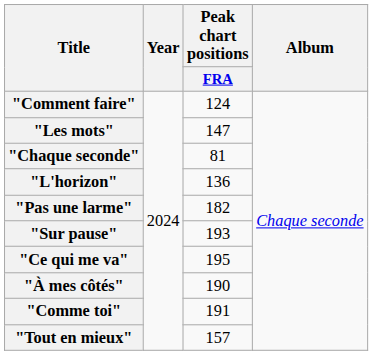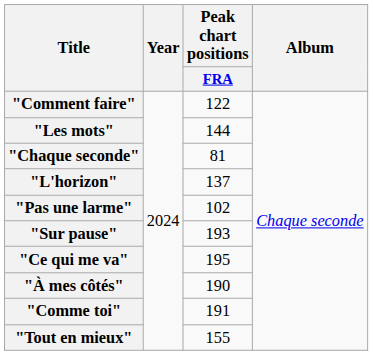 <table class="wikitable plainrowheaders" style="text-align:center;">
 <tr>
 <th scope="col" rowspan="2">Title</th>
 <th scope="col" rowspan="2">Year</th>
 <th scope="col" colspan="1">Peak chart positions</th>
 <th scope="col" rowspan="2">Album</th>
 </tr>
 <tr>
 <th scope="col" style="width:2.5em;font-size:90%;"><a href='#'>FRA</a><br></th>
 </tr>
 <tr>
 <th scope="row">"Comment faire"</th>
 <td rowspan="10">2024</td>
-<td>124</td>
+<td>122</td>
 <td rowspan="10"><em><a href='#'>Chaque seconde</a></em></td>
 </tr>
 <tr>
 <th scope="row">"Les mots"</th>
-<td>147</td>
+<td>144</td>
 </tr>
 <tr>
 <th scope="row">"Chaque seconde"</th>
 <td>81</td>
 </tr>
 <tr>
 <th scope="row">"L'horizon"</th>
-<td>136</td>
+<td>137</td>
 </tr>
 <tr>
 <th scope="row">"Pas une larme" <br></th>
-<td>182</td>
+<td>102</td>
 </tr>
 <tr>
 <th scope="row">"Sur pause"</th>
 <td>193</td>
 </tr>
 <tr>
 <th scope="row">"Ce qui me va"</th>
 <td>195</td>
 </tr>
 <tr>
 <th scope="row">"À mes côtés"</th>
 <td>190</td>
 </tr>
 <tr>
 <th scope="row">"Comme toi"</th>
 <td>191</td>
 </tr>
 <tr>
 <th scope="row">"Tout en mieux"</th>
-<td>157</td>
+<td>155</td>
 </tr>
 </table>
